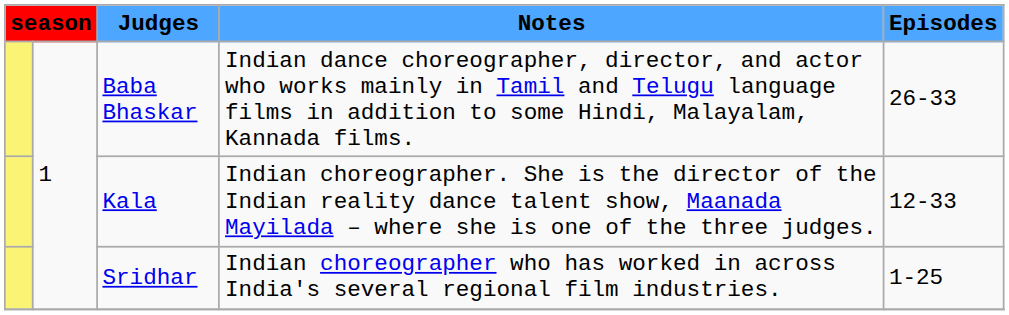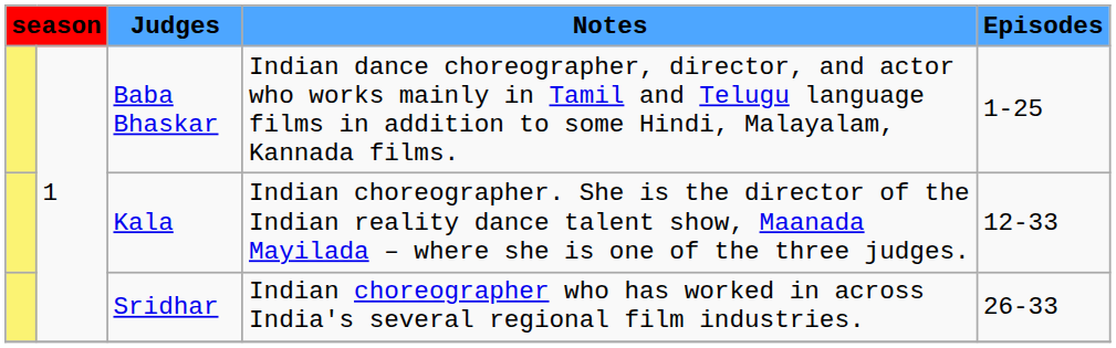 <table class="wikitable" width="65%">
 <tr>
 <th scope="col" style ="background: #FF0000;"style="background: #FF7F00 ;color:black"  colspan="2">season</th>
 <th scope="col" style ="background: #4da6ff;"style="background: #FF7F00 ;color:black">Judges</th>
 <th scope="col" style ="background: #4da6ff;"style="background: #FF7F00 ;color:black">Notes</th>
 <th scope="col" style ="background: #4da6ff;"style="background: #FF7F00 ;color:black">Episodes</th>
 </tr>
 <tr>
 <td style="background: #FBF373"></td>
 <td rowspan="3">1</td>
 <td><a href='#'>Baba Bhaskar</a></td>
 <td>Indian dance choreographer, director, and actor who works mainly in <a href='#'>Tamil</a> and <a href='#'>Telugu</a> language films in addition to some Hindi, Malayalam, Kannada films.</td>
-<td>26-33</td>
+<td>1-25</td>
 </tr>
 <tr>
 <td style="background: #FBF373"></td>
 <td><a href='#'>Kala</a></td>
 <td>Indian choreographer. She is the director of the Indian reality dance talent show, <a href='#'>Maanada Mayilada</a> – where she is one of the three judges.</td>
 <td>12-33</td>
 </tr>
 <tr>
 <td style="background: #FBF373"></td>
 <td><a href='#'>Sridhar</a></td>
 <td>Indian <a href='#'>choreographer</a> who has worked in across India's several regional film industries.</td>
-<td>1-25</td>
+<td>26-33</td>
 </tr>
 <tr>
 </tr>
 </table>
